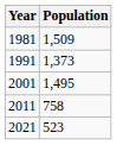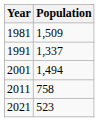 <table class="wikitable">
 <tr>
 <th>Year</th>
 <th>Population</th>
 </tr>
 <tr>
 <td>1981</td>
 <td>1,509</td>
 </tr>
 <tr>
 <td>1991</td>
-<td>1,373</td>
+<td>1,337</td>
 </tr>
 <tr>
 <td>2001</td>
-<td>1,495</td>
+<td>1,494</td>
 </tr>
 <tr>
 <td>2011</td>
 <td>758</td>
 </tr>
 <tr>
 <td>2021</td>
 <td>523</td>
 </tr>
 </table>
